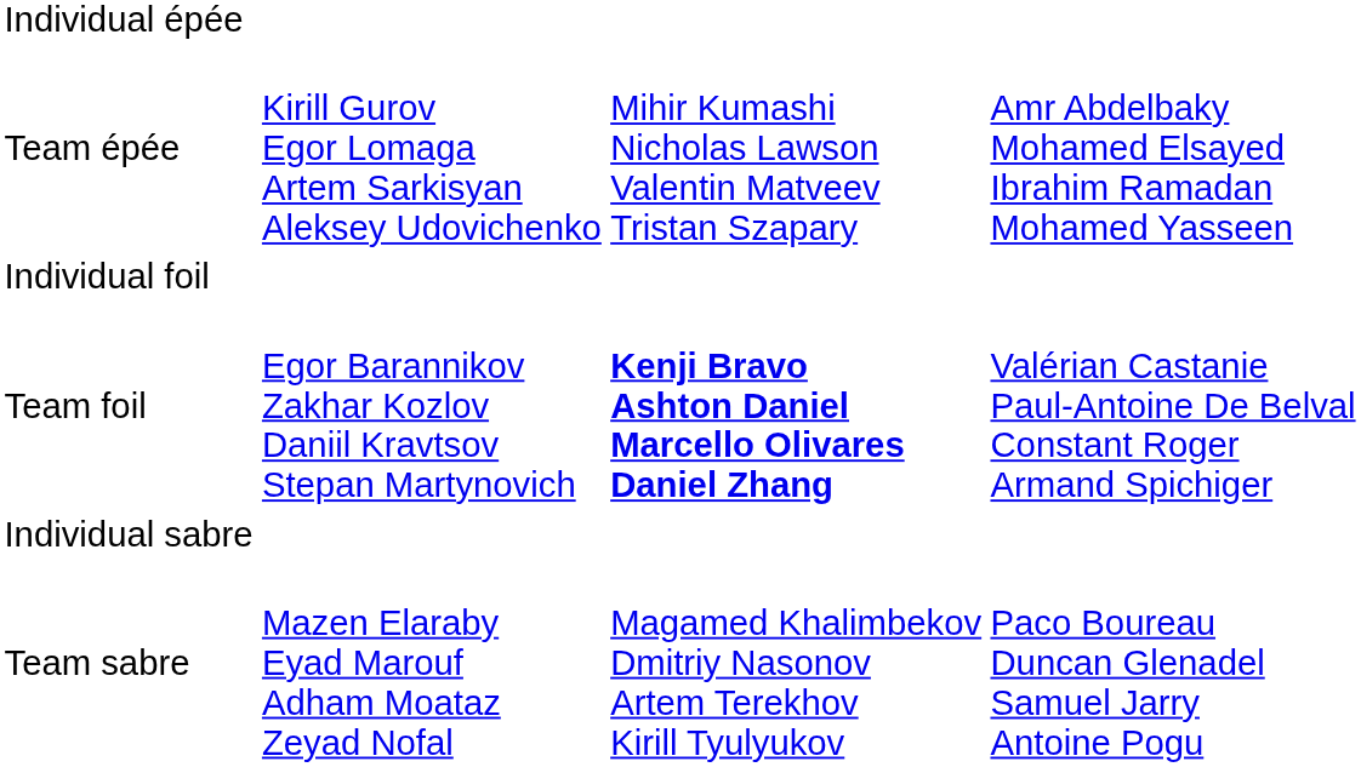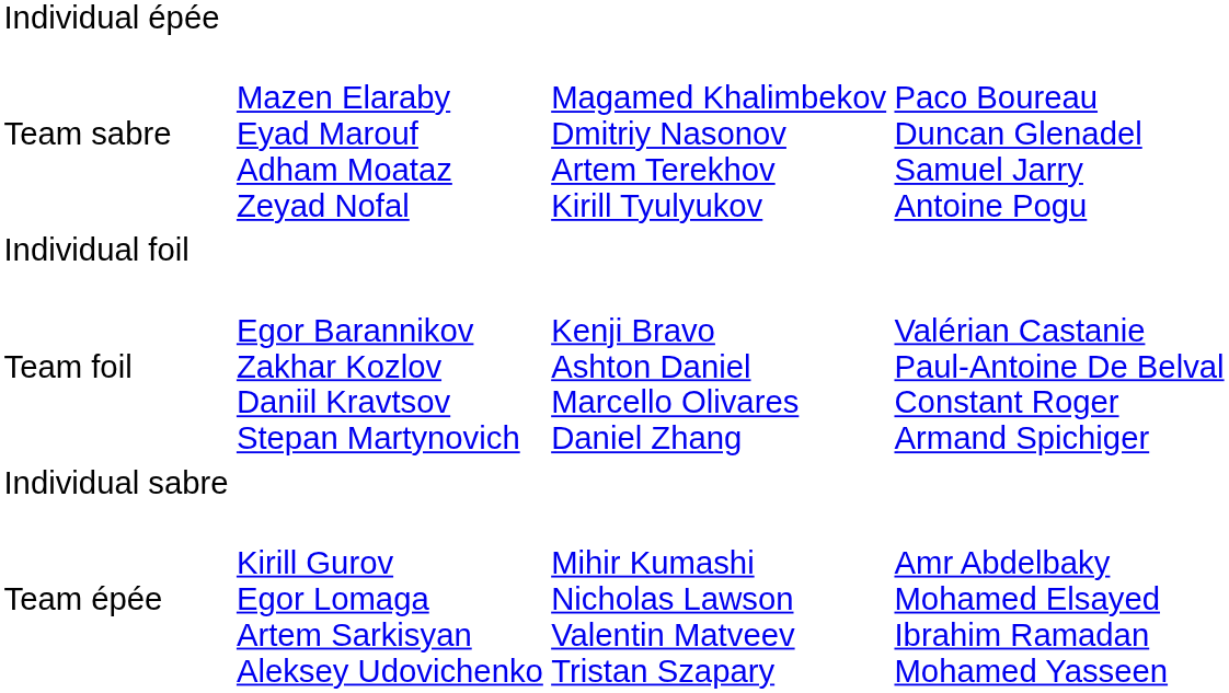 <table>
 <tr>
 <td rowspan=2>Individual épée</td>
+<td rowspan=2></td>
+<td rowspan=2></td>
+<td></td>
+</tr>
+<tr>
+<td></td>
+</tr>
+<tr>
+<td>Team sabre</td>
+<td><br><a href='#'>Mazen Elaraby</a><br><a href='#'>Eyad Marouf</a><br><a href='#'>Adham Moataz</a><br><a href='#'>Zeyad Nofal</a></td>
+<td><br><a href='#'>Magamed Khalimbekov</a><br><a href='#'>Dmitriy Nasonov</a><br><a href='#'>Artem Terekhov</a><br><a href='#'>Kirill Tyulyukov</a></td>
+<td><br><a href='#'>Paco Boureau</a><br><a href='#'>Duncan Glenadel</a><br><a href='#'>Samuel Jarry</a><br><a href='#'>Antoine Pogu</a></td>
+</tr>
+<tr>
+<td rowspan=2>Individual foil</td>
+<td rowspan=2></td>
+<td rowspan=2></td>
+<td></td>
+</tr>
+<tr>
+<td></td>
+</tr>
+<tr>
+<td>Team foil</td>
+<td><br><a href='#'>Egor Barannikov</a><br><a href='#'>Zakhar Kozlov</a><br><a href='#'>Daniil Kravtsov</a><br><a href='#'>Stepan Martynovich</a></td>
+<td><br><a href='#'>Kenji Bravo</a><br><a href='#'>Ashton Daniel</a><br><a href='#'>Marcello Olivares</a><br><a href='#'>Daniel Zhang</a></td>
+<td><br><a href='#'>Valérian Castanie</a><br><a href='#'>Paul-Antoine De Belval</a><br><a href='#'>Constant Roger</a><br><a href='#'>Armand Spichiger</a></td>
+</tr>
+<tr>
+<td rowspan=2>Individual sabre</td>
 <td rowspan=2></td>
 <td rowspan=2></td>
 <td></td>
 </tr>
 <tr>
 <td></td>
 </tr>
 <tr>
 <td>Team épée</td>
 <td><br><a href='#'>Kirill Gurov</a><br><a href='#'>Egor Lomaga</a><br><a href='#'>Artem Sarkisyan</a><br><a href='#'>Aleksey Udovichenko</a></td>
 <td><br><a href='#'>Mihir Kumashi</a><br><a href='#'>Nicholas Lawson</a><br><a href='#'>Valentin Matveev</a><br><a href='#'>Tristan Szapary</a></td>
 <td><br><a href='#'>Amr Abdelbaky</a><br><a href='#'>Mohamed Elsayed</a><br><a href='#'>Ibrahim Ramadan</a><br><a href='#'>Mohamed Yasseen</a></td>
 </tr>
-<tr>
-<td rowspan=2>Individual foil</td>
-<td rowspan=2></td>
-<td rowspan=2></td>
-<td></td>
-</tr>
-<tr>
-<td></td>
-</tr>
-<tr>
-<td>Team foil</td>
-<td><br><a href='#'>Egor Barannikov</a><br><a href='#'>Zakhar Kozlov</a><br><a href='#'>Daniil Kravtsov</a><br><a href='#'>Stepan Martynovich</a></td>
-<td><strong><br><a href='#'>Kenji Bravo</a><br><a href='#'>Ashton Daniel</a><br><a href='#'>Marcello Olivares</a><br><a href='#'>Daniel Zhang</a></strong></td>
-<td><br><a href='#'>Valérian Castanie</a><br><a href='#'>Paul-Antoine De Belval</a><br><a href='#'>Constant Roger</a><br><a href='#'>Armand Spichiger</a></td>
-</tr>
-<tr>
-<td rowspan=2>Individual sabre</td>
-<td rowspan=2></td>
-<td rowspan=2></td>
-<td></td>
-</tr>
-<tr>
-<td></td>
-</tr>
-<tr>
-<td>Team sabre</td>
-<td><br><a href='#'>Mazen Elaraby</a><br><a href='#'>Eyad Marouf</a><br><a href='#'>Adham Moataz</a><br><a href='#'>Zeyad Nofal</a></td>
-<td><br><a href='#'>Magamed Khalimbekov</a><br><a href='#'>Dmitriy Nasonov</a><br><a href='#'>Artem Terekhov</a><br><a href='#'>Kirill Tyulyukov</a></td>
-<td><br><a href='#'>Paco Boureau</a><br><a href='#'>Duncan Glenadel</a><br><a href='#'>Samuel Jarry</a><br><a href='#'>Antoine Pogu</a></td>
-</tr>
 </table>
